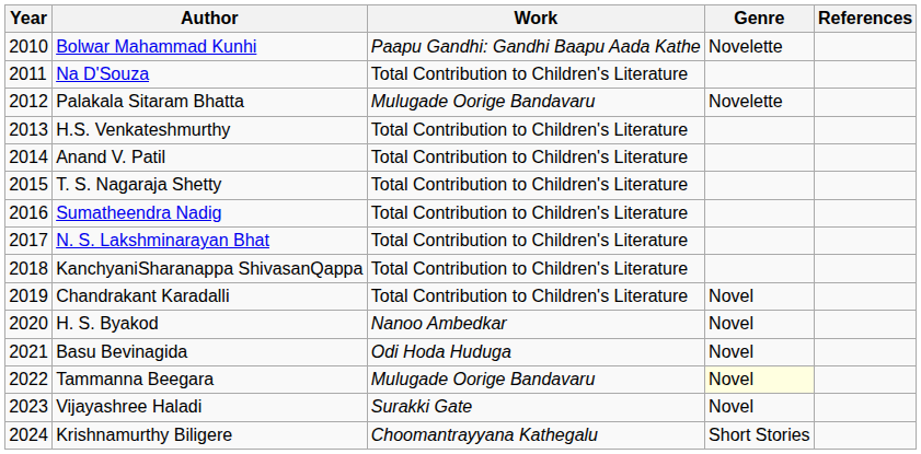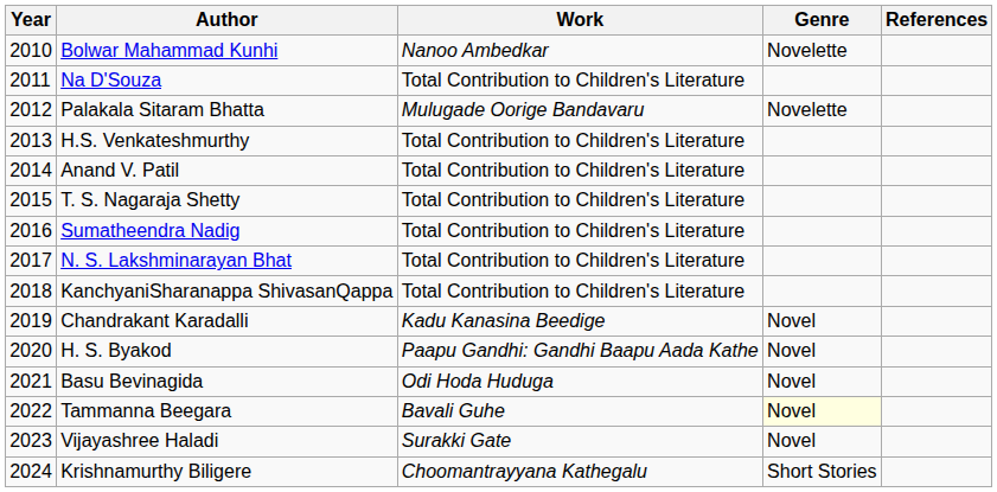 <table class="wikitable sortable">
 <tr>
 <th>Year</th>
 <th>Author</th>
 <th>Work</th>
 <th>Genre</th>
 <th class="unsortable">References</th>
 </tr>
 <tr>
 <td>2010</td>
 <td><a href='#'>Bolwar Mahammad Kunhi</a></td>
-<td><em>Paapu Gandhi: Gandhi Baapu Aada Kathe</em></td>
+<td><em>Nanoo Ambedkar</em></td>
 <td>Novelette</td>
 <td></td>
 </tr>
 <tr>
 <td>2011</td>
 <td><a href='#'>Na D'Souza</a></td>
 <td>Total Contribution to Children's Literature</td>
 <td></td>
 <td></td>
 </tr>
 <tr>
 <td>2012</td>
 <td>Palakala Sitaram Bhatta</td>
 <td><em>Mulugade Oorige Bandavaru</em></td>
 <td>Novelette</td>
 <td></td>
 </tr>
 <tr>
 <td>2013</td>
 <td>H.S. Venkateshmurthy</td>
 <td>Total Contribution to Children's Literature</td>
 <td></td>
 <td></td>
 </tr>
 <tr>
 <td>2014</td>
 <td>Anand V. Patil</td>
 <td>Total Contribution to Children's Literature</td>
 <td></td>
 <td></td>
 </tr>
 <tr>
 <td>2015</td>
 <td>T. S. Nagaraja Shetty</td>
 <td>Total Contribution to Children's Literature</td>
 <td></td>
 <td></td>
 </tr>
 <tr>
 <td>2016</td>
 <td><a href='#'>Sumatheendra Nadig</a></td>
 <td>Total Contribution to Children's Literature</td>
 <td></td>
 <td></td>
 </tr>
 <tr>
 <td>2017</td>
 <td><a href='#'>N. S. Lakshminarayan Bhat</a></td>
 <td>Total Contribution to Children's Literature</td>
 <td></td>
 <td></td>
 </tr>
 <tr>
 <td>2018</td>
 <td>KanchyaniSharanappa ShivasanQappa</td>
 <td>Total Contribution to Children's Literature</td>
 <td></td>
 <td></td>
 </tr>
 <tr>
 <td>2019</td>
 <td>Chandrakant Karadalli</td>
-<td>Total Contribution to Children's Literature</td>
+<td><em>Kadu Kanasina Beedige</em></td>
 <td>Novel</td>
 <td></td>
 </tr>
 <tr>
 <td>2020</td>
 <td>H. S. Byakod</td>
-<td><em>Nanoo Ambedkar</em></td>
+<td><em>Paapu Gandhi: Gandhi Baapu Aada Kathe</em></td>
 <td>Novel</td>
 <td></td>
 </tr>
 <tr>
 <td>2021</td>
 <td>Basu Bevinagida</td>
 <td><em>Odi Hoda Huduga</em></td>
 <td>Novel</td>
 <td></td>
 </tr>
 <tr>
 <td>2022</td>
 <td>Tammanna Beegara</td>
-<td><em>Mulugade Oorige Bandavaru</em></td>
+<td><em>Bavali Guhe</em></td>
 <td style="background: lightyellow;">Novel</td>
 <td></td>
 </tr>
 <tr>
 <td>2023</td>
 <td>Vijayashree Haladi</td>
 <td><em>Surakki Gate</em></td>
 <td>Novel</td>
 <td></td>
 </tr>
 <tr>
 <td>2024</td>
 <td>Krishnamurthy Biligere</td>
 <td><em>Choomantrayyana Kathegalu</em></td>
 <td>Short Stories</td>
 <td></td>
 </tr>
 <tr>
 </tr>
 </table>
